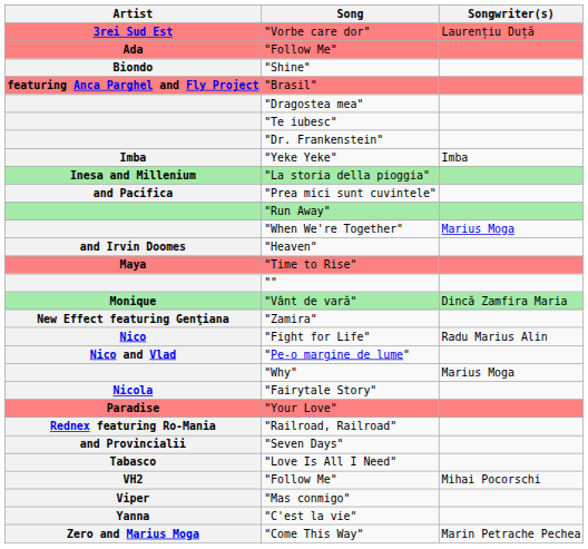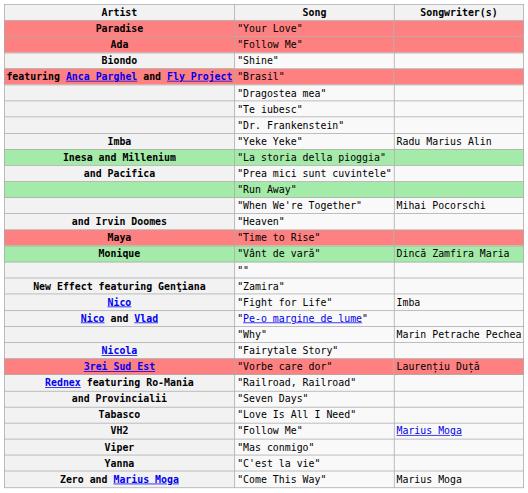 <table class="wikitable sortable plainrowheaders" style="margin: 1em auto 1em auto">
 <tr>
 <th scope="col">Artist</th>
 <th scope="col">Song</th>
 <th scope="col" class="unsortable">Songwriter(s)</th>
 </tr>
 <tr style="background:#fe8080;">
-<th scope="row" style="background:#fe8080;"><a href='#'>3rei Sud Est</a></th>
-<td>"Vorbe care dor"</td>
-<td>Laurențiu Duță</td>
+<th scope="row" style="background:#fe8080;">Paradise</th>
+<td>"Your Love"</td>
+<td></td>
 </tr>
 <tr style="background:#fe8080;">
 <th scope="row" style="background:#fe8080;">Ada</th>
 <td>"Follow Me"</td>
 <td></td>
 </tr>
 <tr>
 <th scope="row">Biondo</th>
 <td>"Shine"</td>
 <td></td>
 </tr>
 <tr style="background:#fe8080;">
 <th scope="row" style="background:#fe8080;"> featuring <a href='#'>Anca Parghel</a> and <a href='#'>Fly Project</a></th>
 <td>"Brasil"</td>
 <td></td>
 </tr>
 <tr>
 <th scope="row"></th>
 <td>"Dragostea mea"</td>
 <td></td>
 </tr>
 <tr>
 <th scope="row"></th>
 <td>"Te iubesc"</td>
 <td></td>
 </tr>
 <tr>
 <th scope="row"></th>
 <td>"Dr. Frankenstein"</td>
 <td></td>
 </tr>
 <tr>
 <th scope="row">Imba</th>
 <td>"Yeke Yeke"</td>
-<td>Imba</td>
+<td>Radu Marius Alin</td>
 </tr>
 <tr style="background:#A4EAA9;">
 <th scope="row" style="background:#A4EAA9;">Inesa and Millenium</th>
 <td>"La storia della pioggia"</td>
 <td></td>
 </tr>
 <tr>
 <th scope="row"> and Pacifica</th>
 <td>"Prea mici sunt cuvintele"</td>
 <td></td>
 </tr>
 <tr style="background:#A4EAA9;">
 <th scope="row" style="background:#A4EAA9;"></th>
 <td>"Run Away"</td>
 <td></td>
 </tr>
 <tr>
 <th scope="row"></th>
 <td>"When We're Together"</td>
-<td><a href='#'>Marius Moga</a></td>
+<td>Mihai Pocorschi</td>
 </tr>
 <tr>
 <th scope="row"> and Irvin Doomes</th>
 <td>"Heaven"</td>
 <td></td>
 </tr>
 <tr style="background:#fe8080;">
 <th scope="row" style="background:#fe8080;">Maya</th>
 <td>"Time to Rise"</td>
 <td></td>
 </tr>
+<tr style="background:#A4EAA9;">
+<th scope="row" style="background:#A4EAA9;">Monique</th>
+<td>"Vânt de vară"</td>
+<td>Dincă Zamfira Maria</td>
+</tr>
 <tr>
 <th scope="row"></th>
 <td>""</td>
 <td></td>
-</tr>
-<tr style="background:#A4EAA9;">
-<th scope="row" style="background:#A4EAA9;">Monique</th>
-<td>"Vânt de vară"</td>
-<td>Dincă Zamfira Maria</td>
 </tr>
 <tr>
 <th scope="row">New Effect featuring Genţiana</th>
 <td>"Zamira"</td>
 <td></td>
 </tr>
 <tr>
 <th scope="row"><a href='#'>Nico</a></th>
 <td>"Fight for Life"</td>
-<td>Radu Marius Alin</td>
+<td>Imba</td>
 </tr>
 <tr>
 <th scope="row"><a href='#'>Nico</a> and <a href='#'>Vlad</a></th>
 <td>"<a href='#'>Pe-o margine de lume</a>"</td>
 <td></td>
 </tr>
 <tr>
 <th scope="row"></th>
 <td>"Why"</td>
-<td>Marius Moga</td>
+<td>Marin Petrache Pechea</td>
 </tr>
 <tr>
 <th scope="row"><a href='#'>Nicola</a></th>
 <td>"Fairytale Story"</td>
 <td></td>
 </tr>
 <tr style="background:#fe8080;">
-<th scope="row" style="background:#fe8080;">Paradise</th>
-<td>"Your Love"</td>
-<td></td>
+<th scope="row" style="background:#fe8080;"><a href='#'>3rei Sud Est</a></th>
+<td>"Vorbe care dor"</td>
+<td>Laurențiu Duță</td>
 </tr>
 <tr>
 <th scope="row"><a href='#'>Rednex</a> featuring Ro-Mania</th>
 <td>"Railroad, Railroad"</td>
 <td></td>
 </tr>
 <tr>
 <th scope="row"> and Provincialii</th>
 <td>"Seven Days"</td>
 <td></td>
 </tr>
 <tr>
 <th scope="row">Tabasco</th>
 <td>"Love Is All I Need"</td>
 <td></td>
 </tr>
 <tr>
 <th scope="row">VH2</th>
 <td>"Follow Me"</td>
-<td>Mihai Pocorschi</td>
+<td><a href='#'>Marius Moga</a></td>
 </tr>
 <tr>
 <th scope="row">Viper</th>
 <td>"Mas conmigo"</td>
 <td></td>
 </tr>
 <tr>
 <th scope="row">Yanna</th>
 <td>"C'est la vie"</td>
 <td></td>
 </tr>
 <tr>
 <th scope="row">Zero and <a href='#'>Marius Moga</a></th>
 <td>"Come This Way"</td>
-<td>Marin Petrache Pechea</td>
+<td>Marius Moga</td>
 </tr>
 </table>
